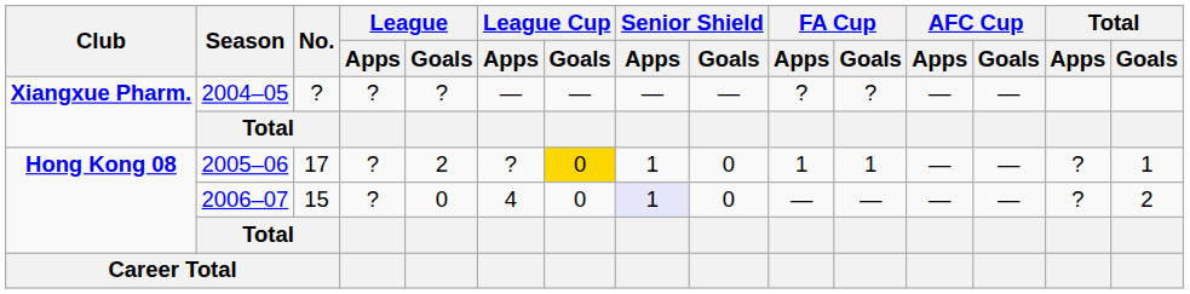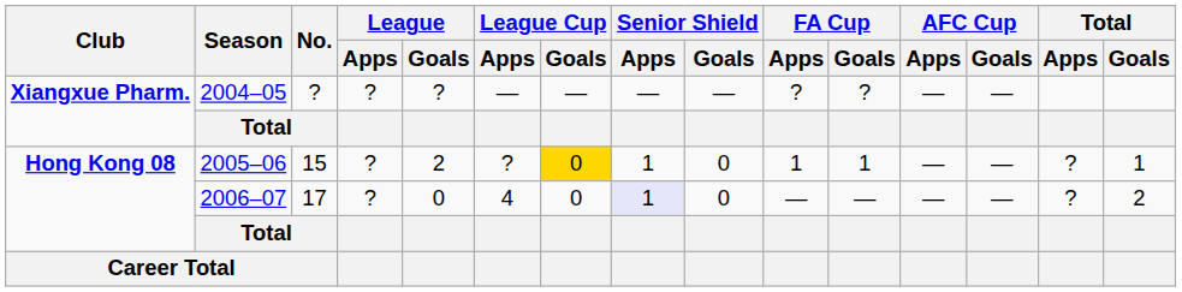 <table class="wikitable" style="text-align: center;">
 <tr>
 <th rowspan=2>Club</th>
 <th rowspan=2>Season</th>
 <th rowspan=2>No.</th>
 <th colspan=2><a href='#'>League</a></th>
 <th colspan=2><a href='#'>League Cup</a></th>
 <th colspan=2><a href='#'>Senior Shield</a></th>
 <th colspan=2><a href='#'>FA Cup</a></th>
 <th colspan=2><a href='#'>AFC Cup</a></th>
 <th colspan=2>Total</th>
 </tr>
 <tr>
 <th>Apps</th>
 <th>Goals</th>
 <th>Apps</th>
 <th>Goals</th>
 <th>Apps</th>
 <th>Goals</th>
 <th>Apps</th>
 <th>Goals</th>
 <th>Apps</th>
 <th>Goals</th>
 <th>Apps</th>
 <th>Goals</th>
 </tr>
 <tr>
 <td rowspan=2 valign="top"><strong><a href='#'>Xiangxue Pharm.</a></strong></td>
 <td><a href='#'>2004–05</a></td>
 <td>?</td>
 <td>?</td>
 <td>?</td>
 <td>—</td>
 <td>—</td>
 <td>—</td>
 <td>—</td>
 <td>?</td>
 <td>?</td>
 <td>—</td>
 <td>—</td>
 <td></td>
 <td></td>
 </tr>
 <tr>
 <th colspan=2>Total</th>
 <th></th>
 <th></th>
 <th></th>
 <th></th>
 <th></th>
 <th></th>
 <th></th>
 <th></th>
 <th></th>
 <th></th>
 <th></th>
 <th></th>
 </tr>
 <tr>
 <td rowspan=3 valign="top"><strong><a href='#'>Hong Kong 08</a></strong></td>
 <td><a href='#'>2005–06</a></td>
-<td>17</td>
+<td>15</td>
 <td>?</td>
 <td>2</td>
 <td>?</td>
 <td style="background: gold;">0</td>
 <td>1</td>
 <td>0</td>
 <td>1</td>
 <td>1</td>
 <td>—</td>
 <td>—</td>
 <td>?</td>
 <td>1</td>
 </tr>
 <tr>
 <td><a href='#'>2006–07</a></td>
-<td>15</td>
+<td>17</td>
 <td>?</td>
 <td>0</td>
 <td>4</td>
 <td>0</td>
 <td style="background: lavender;">1</td>
 <td>0</td>
 <td>—</td>
 <td>—</td>
 <td>—</td>
 <td>—</td>
 <td>?</td>
 <td>2</td>
 </tr>
 <tr>
 <th colspan=2>Total</th>
 <th></th>
 <th></th>
 <th></th>
 <th></th>
 <th></th>
 <th></th>
 <th></th>
 <th></th>
 <th></th>
 <th></th>
 <th></th>
 <th></th>
 </tr>
 <tr>
 <th colspan=3>Career Total</th>
 <th></th>
 <th></th>
 <th></th>
 <th></th>
 <th></th>
 <th></th>
 <th></th>
 <th></th>
 <th></th>
 <th></th>
 <th></th>
 <th></th>
 </tr>
 </table>
